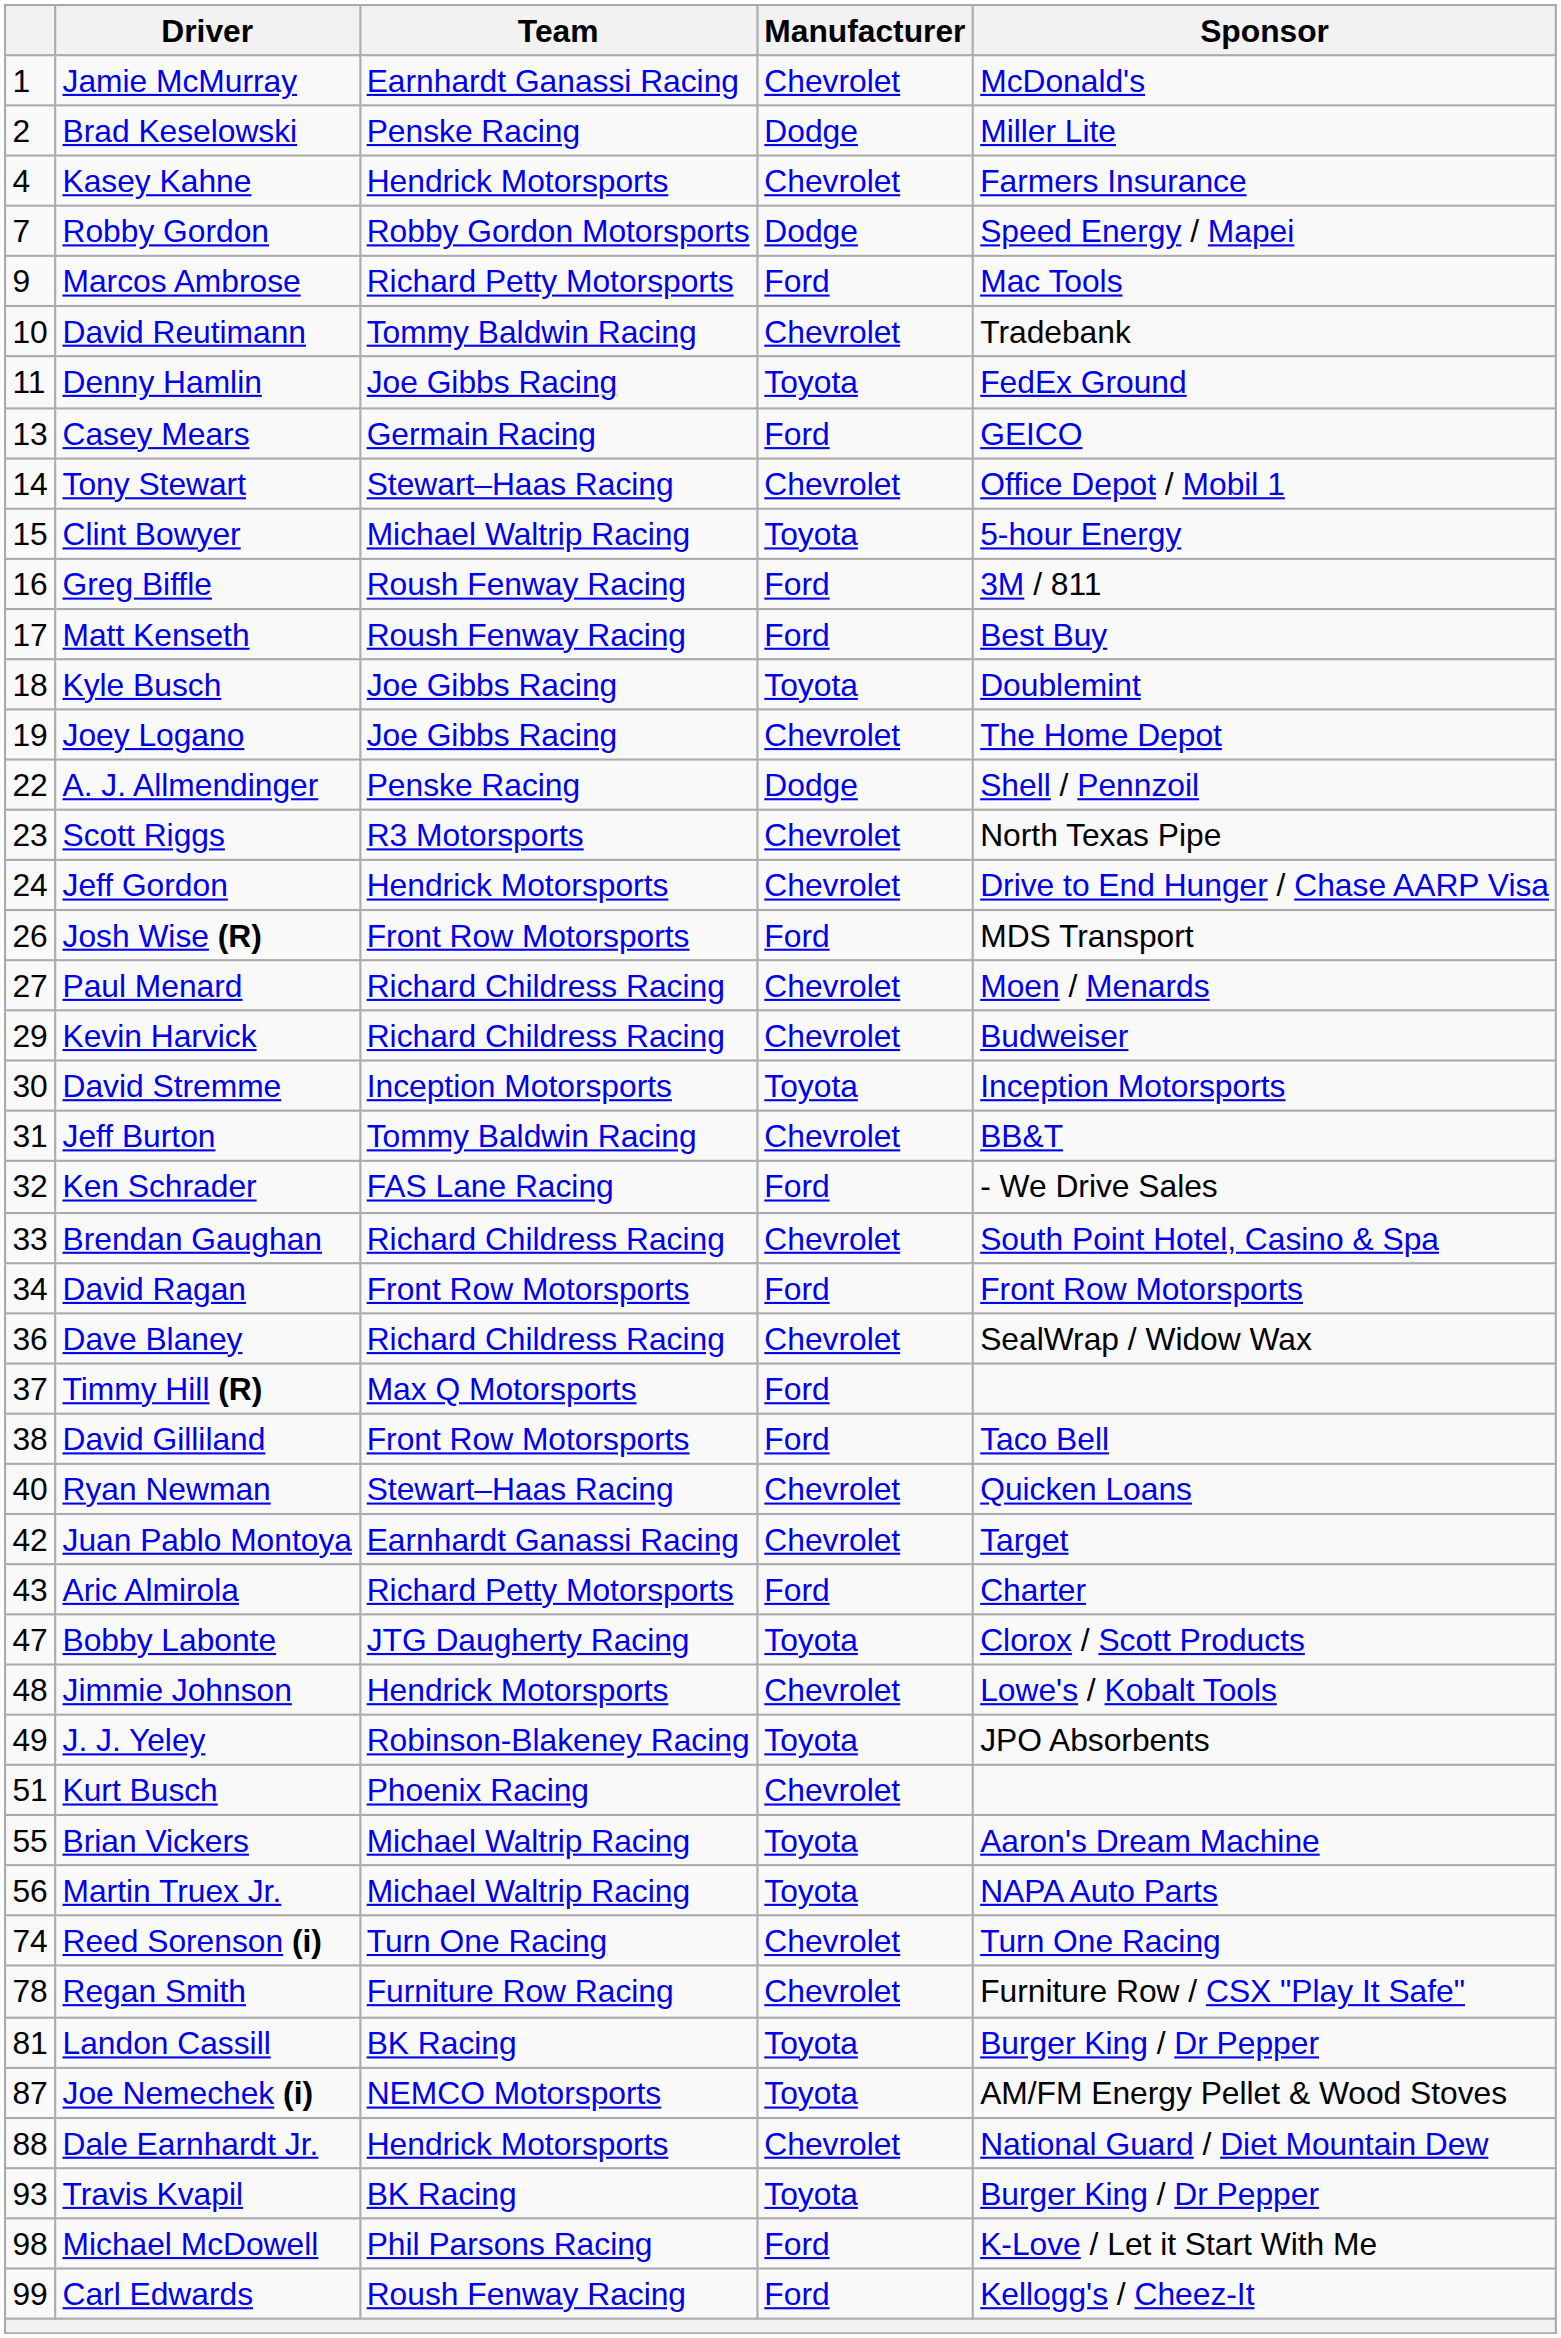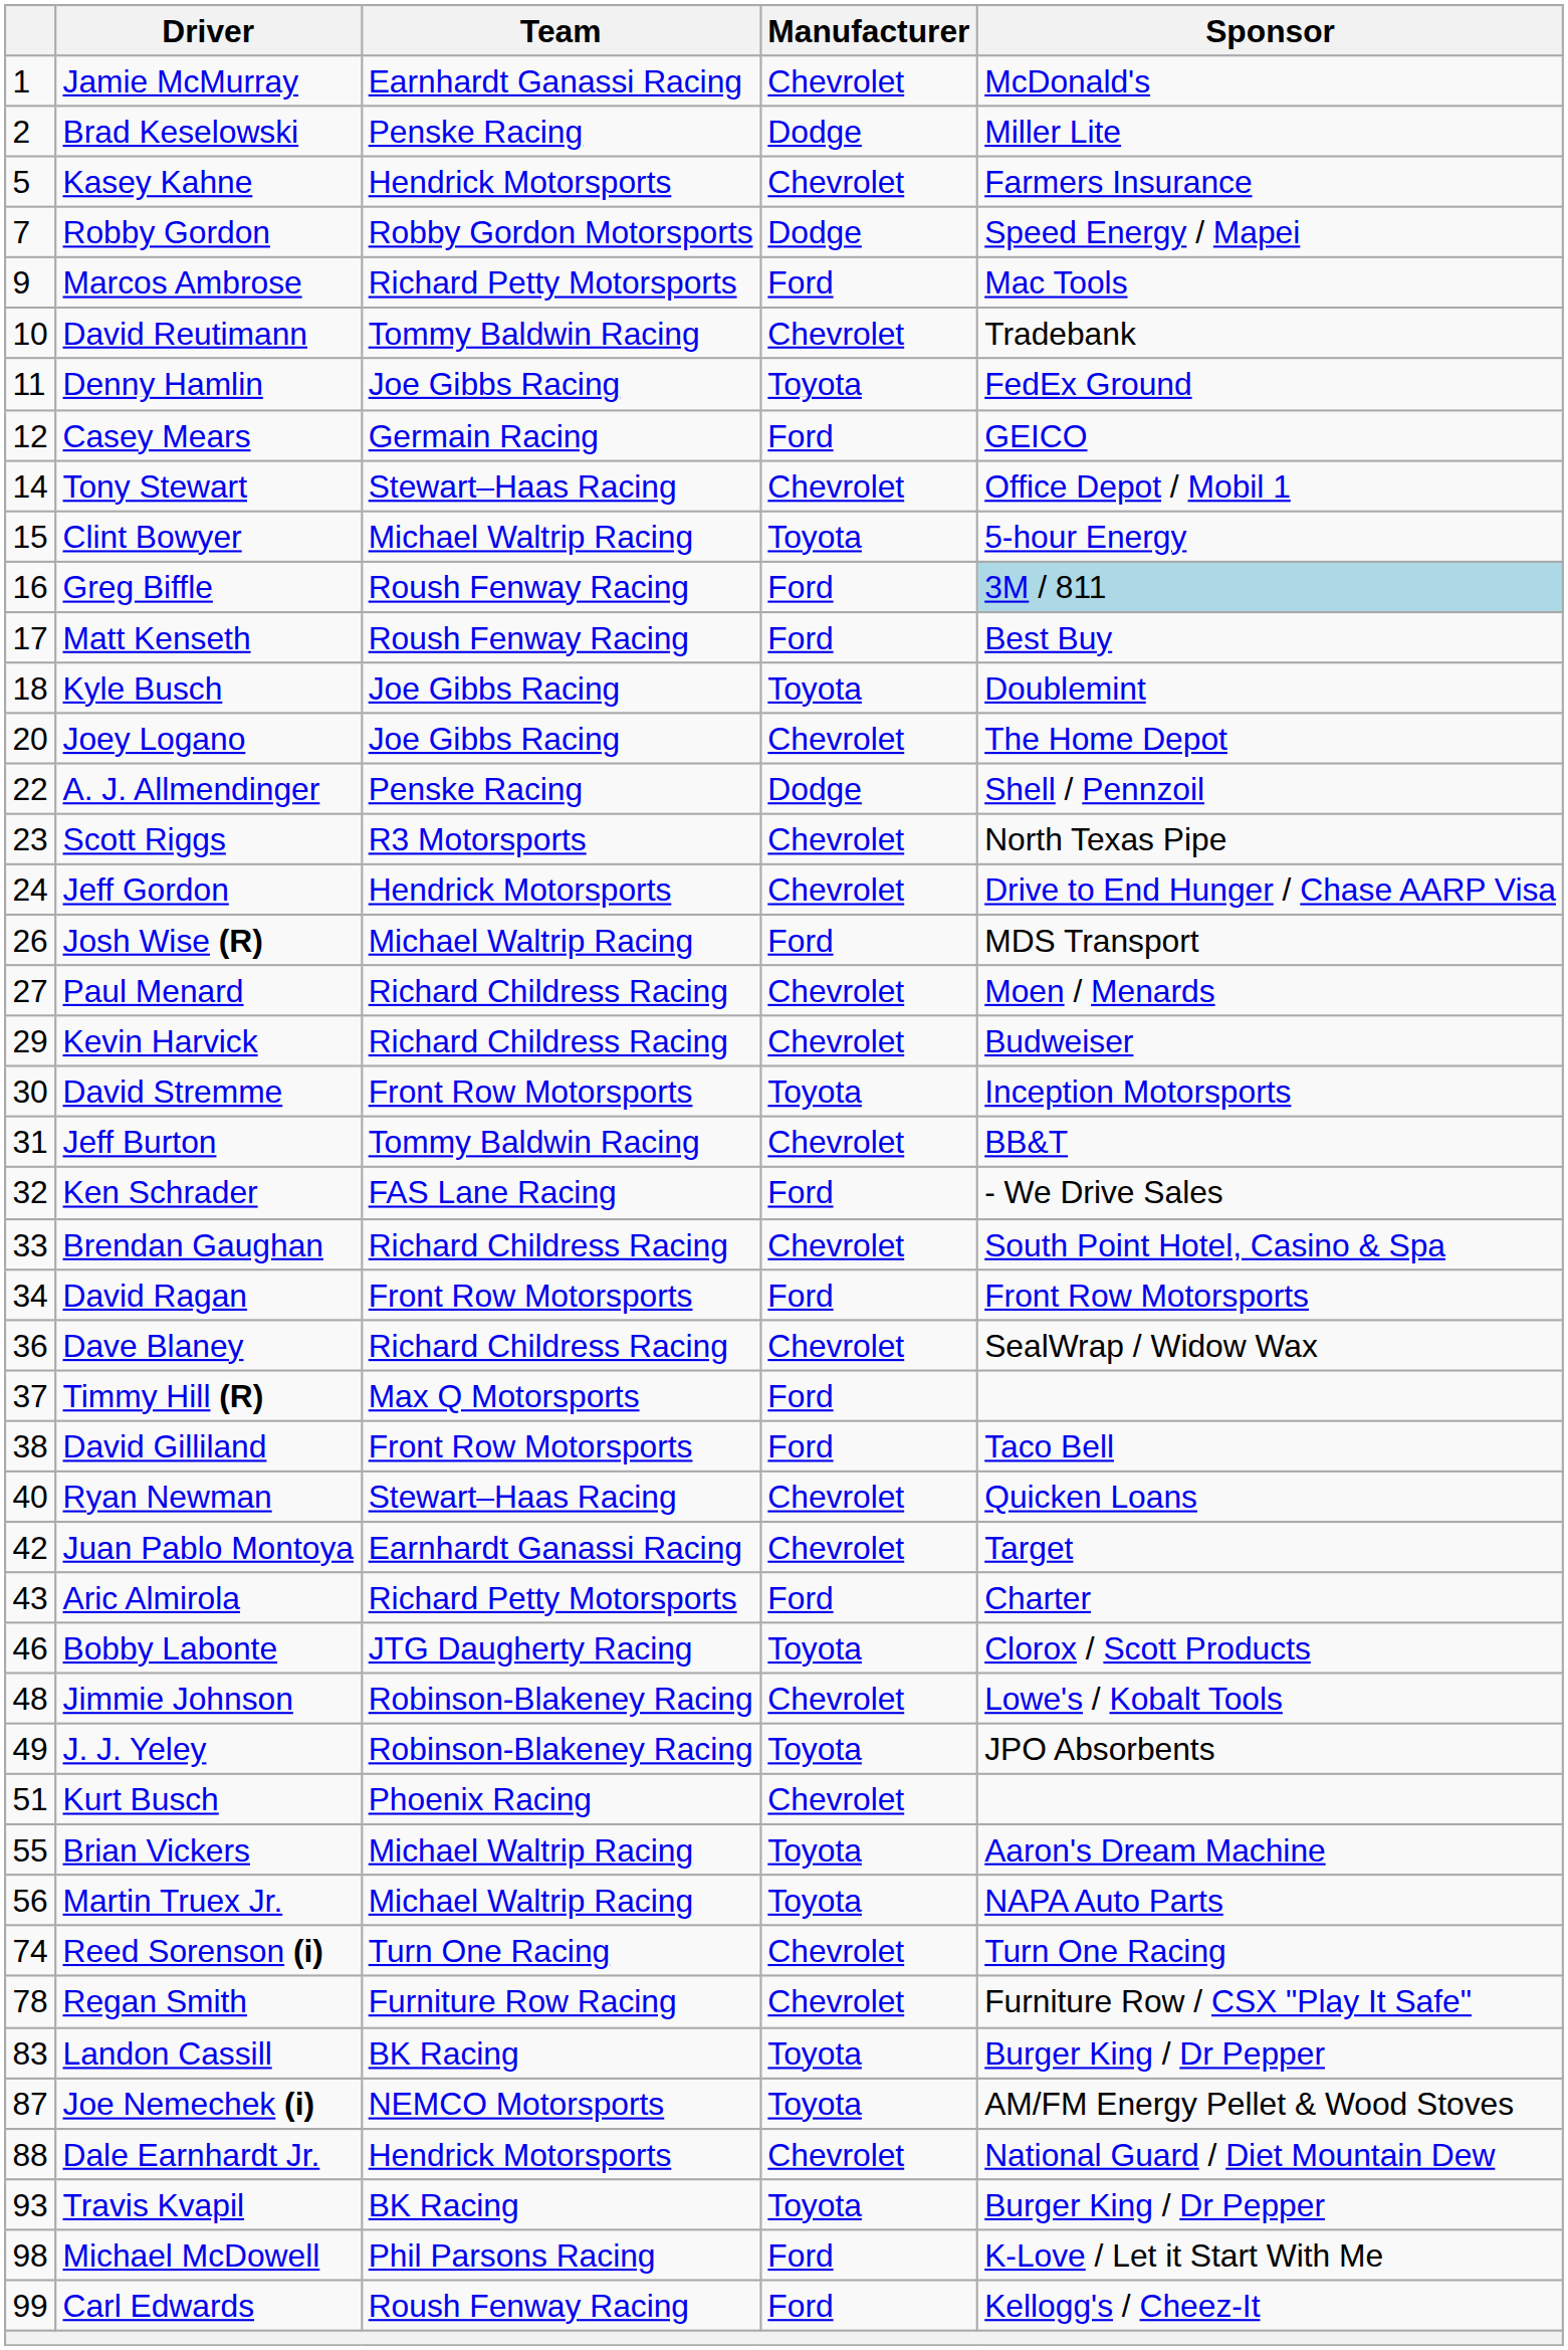 <table class="wikitable" style="font-size:95%">
 <tr>
 <th></th>
 <th>Driver</th>
 <th>Team</th>
 <th>Manufacturer</th>
 <th>Sponsor</th>
 </tr>
 <tr>
 <td>1</td>
 <td><a href='#'>Jamie McMurray</a></td>
 <td><a href='#'>Earnhardt Ganassi Racing</a></td>
 <td><a href='#'>Chevrolet</a></td>
 <td><a href='#'>McDonald's</a></td>
 </tr>
 <tr>
 <td>2</td>
 <td><a href='#'>Brad Keselowski</a></td>
 <td><a href='#'>Penske Racing</a></td>
 <td><a href='#'>Dodge</a></td>
 <td><a href='#'>Miller Lite</a></td>
 </tr>
 <tr>
-<td>4</td>
+<td>5</td>
 <td><a href='#'>Kasey Kahne</a></td>
 <td><a href='#'>Hendrick Motorsports</a></td>
 <td><a href='#'>Chevrolet</a></td>
 <td><a href='#'>Farmers Insurance</a></td>
 </tr>
 <tr>
 <td>7</td>
 <td><a href='#'>Robby Gordon</a></td>
 <td><a href='#'>Robby Gordon Motorsports</a></td>
 <td><a href='#'>Dodge</a></td>
 <td><a href='#'>Speed Energy</a> / <a href='#'>Mapei</a></td>
 </tr>
 <tr>
 <td>9</td>
 <td><a href='#'>Marcos Ambrose</a></td>
 <td><a href='#'>Richard Petty Motorsports</a></td>
 <td><a href='#'>Ford</a></td>
 <td><a href='#'>Mac Tools</a></td>
 </tr>
 <tr>
 <td>10</td>
 <td><a href='#'>David Reutimann</a></td>
 <td><a href='#'>Tommy Baldwin Racing</a></td>
 <td><a href='#'>Chevrolet</a></td>
 <td>Tradebank</td>
 </tr>
 <tr>
 <td>11</td>
 <td><a href='#'>Denny Hamlin</a></td>
 <td><a href='#'>Joe Gibbs Racing</a></td>
 <td><a href='#'>Toyota</a></td>
 <td><a href='#'>FedEx Ground</a></td>
 </tr>
 <tr>
-<td>13</td>
+<td>12</td>
 <td><a href='#'>Casey Mears</a></td>
 <td><a href='#'>Germain Racing</a></td>
 <td><a href='#'>Ford</a></td>
 <td><a href='#'>GEICO</a></td>
 </tr>
 <tr>
 <td>14</td>
 <td><a href='#'>Tony Stewart</a></td>
 <td><a href='#'>Stewart–Haas Racing</a></td>
 <td><a href='#'>Chevrolet</a></td>
 <td><a href='#'>Office Depot</a> / <a href='#'>Mobil 1</a></td>
 </tr>
 <tr>
 <td>15</td>
 <td><a href='#'>Clint Bowyer</a></td>
 <td><a href='#'>Michael Waltrip Racing</a></td>
 <td><a href='#'>Toyota</a></td>
 <td><a href='#'>5-hour Energy</a></td>
 </tr>
 <tr>
 <td>16</td>
 <td><a href='#'>Greg Biffle</a></td>
 <td><a href='#'>Roush Fenway Racing</a></td>
 <td><a href='#'>Ford</a></td>
-<td><a href='#'>3M</a> / 811</td>
+<td style="background: lightblue;"><a href='#'>3M</a> / 811</td>
 </tr>
 <tr>
 <td>17</td>
 <td><a href='#'>Matt Kenseth</a></td>
 <td><a href='#'>Roush Fenway Racing</a></td>
 <td><a href='#'>Ford</a></td>
 <td><a href='#'>Best Buy</a></td>
 </tr>
 <tr>
 <td>18</td>
 <td><a href='#'>Kyle Busch</a></td>
 <td><a href='#'>Joe Gibbs Racing</a></td>
 <td><a href='#'>Toyota</a></td>
 <td><a href='#'>Doublemint</a></td>
 </tr>
 <tr>
-<td>19</td>
+<td>20</td>
 <td><a href='#'>Joey Logano</a></td>
 <td><a href='#'>Joe Gibbs Racing</a></td>
 <td><a href='#'>Chevrolet</a></td>
 <td><a href='#'>The Home Depot</a></td>
 </tr>
 <tr>
 <td>22</td>
 <td><a href='#'>A. J. Allmendinger</a></td>
 <td><a href='#'>Penske Racing</a></td>
 <td><a href='#'>Dodge</a></td>
 <td><a href='#'>Shell</a> / <a href='#'>Pennzoil</a></td>
 </tr>
 <tr>
 <td>23</td>
 <td><a href='#'>Scott Riggs</a></td>
 <td><a href='#'>R3 Motorsports</a></td>
 <td><a href='#'>Chevrolet</a></td>
 <td>North Texas Pipe</td>
 </tr>
 <tr>
 <td>24</td>
 <td><a href='#'>Jeff Gordon</a></td>
 <td><a href='#'>Hendrick Motorsports</a></td>
 <td><a href='#'>Chevrolet</a></td>
 <td><a href='#'>Drive to End Hunger</a> / <a href='#'>Chase AARP Visa</a></td>
 </tr>
 <tr>
 <td>26</td>
 <td><a href='#'>Josh Wise</a> <strong>(R)</strong></td>
-<td><a href='#'>Front Row Motorsports</a></td>
+<td><a href='#'>Michael Waltrip Racing</a></td>
 <td><a href='#'>Ford</a></td>
 <td>MDS Transport</td>
 </tr>
 <tr>
 <td>27</td>
 <td><a href='#'>Paul Menard</a></td>
 <td><a href='#'>Richard Childress Racing</a></td>
 <td><a href='#'>Chevrolet</a></td>
 <td><a href='#'>Moen</a> / <a href='#'>Menards</a></td>
 </tr>
 <tr>
 <td>29</td>
 <td><a href='#'>Kevin Harvick</a></td>
 <td><a href='#'>Richard Childress Racing</a></td>
 <td><a href='#'>Chevrolet</a></td>
 <td><a href='#'>Budweiser</a></td>
 </tr>
 <tr>
 <td>30</td>
 <td><a href='#'>David Stremme</a></td>
-<td><a href='#'>Inception Motorsports</a></td>
+<td><a href='#'>Front Row Motorsports</a></td>
 <td><a href='#'>Toyota</a></td>
 <td><a href='#'>Inception Motorsports</a></td>
 </tr>
 <tr>
 <td>31</td>
 <td><a href='#'>Jeff Burton</a></td>
 <td><a href='#'>Tommy Baldwin Racing</a></td>
 <td><a href='#'>Chevrolet</a></td>
 <td><a href='#'>BB&T</a></td>
 </tr>
 <tr>
 <td>32</td>
 <td><a href='#'>Ken Schrader</a></td>
 <td><a href='#'>FAS Lane Racing</a></td>
 <td><a href='#'>Ford</a></td>
 <td> - We Drive Sales</td>
 </tr>
 <tr>
 <td>33</td>
 <td><a href='#'>Brendan Gaughan</a></td>
 <td><a href='#'>Richard Childress Racing</a></td>
 <td><a href='#'>Chevrolet</a></td>
 <td><a href='#'>South Point Hotel, Casino & Spa</a></td>
 </tr>
 <tr>
 <td>34</td>
 <td><a href='#'>David Ragan</a></td>
 <td><a href='#'>Front Row Motorsports</a></td>
 <td><a href='#'>Ford</a></td>
 <td><a href='#'>Front Row Motorsports</a></td>
 </tr>
 <tr>
 <td>36</td>
 <td><a href='#'>Dave Blaney</a></td>
 <td><a href='#'>Richard Childress Racing</a></td>
 <td><a href='#'>Chevrolet</a></td>
 <td>SealWrap / Widow Wax</td>
 </tr>
 <tr>
 <td>37</td>
 <td><a href='#'>Timmy Hill</a> <strong>(R)</strong></td>
 <td><a href='#'>Max Q Motorsports</a></td>
 <td><a href='#'>Ford</a></td>
 <td></td>
 </tr>
 <tr>
 <td>38</td>
 <td><a href='#'>David Gilliland</a></td>
 <td><a href='#'>Front Row Motorsports</a></td>
 <td><a href='#'>Ford</a></td>
 <td><a href='#'>Taco Bell</a></td>
 </tr>
 <tr>
 <td>40</td>
 <td><a href='#'>Ryan Newman</a></td>
 <td><a href='#'>Stewart–Haas Racing</a></td>
 <td><a href='#'>Chevrolet</a></td>
 <td><a href='#'>Quicken Loans</a></td>
 </tr>
 <tr>
 <td>42</td>
 <td><a href='#'>Juan Pablo Montoya</a></td>
 <td><a href='#'>Earnhardt Ganassi Racing</a></td>
 <td><a href='#'>Chevrolet</a></td>
 <td><a href='#'>Target</a></td>
 </tr>
 <tr>
 <td>43</td>
 <td><a href='#'>Aric Almirola</a></td>
 <td><a href='#'>Richard Petty Motorsports</a></td>
 <td><a href='#'>Ford</a></td>
 <td><a href='#'>Charter</a></td>
 </tr>
 <tr>
-<td>47</td>
+<td>46</td>
 <td><a href='#'>Bobby Labonte</a></td>
 <td><a href='#'>JTG Daugherty Racing</a></td>
 <td><a href='#'>Toyota</a></td>
 <td><a href='#'>Clorox</a> / <a href='#'>Scott Products</a></td>
 </tr>
 <tr>
 <td>48</td>
 <td><a href='#'>Jimmie Johnson</a></td>
-<td><a href='#'>Hendrick Motorsports</a></td>
+<td><a href='#'>Robinson-Blakeney Racing</a></td>
 <td><a href='#'>Chevrolet</a></td>
 <td><a href='#'>Lowe's</a> / <a href='#'>Kobalt Tools</a></td>
 </tr>
 <tr>
 <td>49</td>
 <td><a href='#'>J. J. Yeley</a></td>
 <td><a href='#'>Robinson-Blakeney Racing</a></td>
 <td><a href='#'>Toyota</a></td>
 <td>JPO Absorbents</td>
 </tr>
 <tr>
 <td>51</td>
 <td><a href='#'>Kurt Busch</a></td>
 <td><a href='#'>Phoenix Racing</a></td>
 <td><a href='#'>Chevrolet</a></td>
 <td></td>
 </tr>
 <tr>
 <td>55</td>
 <td><a href='#'>Brian Vickers</a></td>
 <td><a href='#'>Michael Waltrip Racing</a></td>
 <td><a href='#'>Toyota</a></td>
 <td><a href='#'>Aaron's Dream Machine</a></td>
 </tr>
 <tr>
 <td>56</td>
 <td><a href='#'>Martin Truex Jr.</a></td>
 <td><a href='#'>Michael Waltrip Racing</a></td>
 <td><a href='#'>Toyota</a></td>
 <td><a href='#'>NAPA Auto Parts</a></td>
 </tr>
 <tr>
 <td>74</td>
 <td><a href='#'>Reed Sorenson</a> <strong>(i)</strong></td>
 <td><a href='#'>Turn One Racing</a></td>
 <td><a href='#'>Chevrolet</a></td>
 <td><a href='#'>Turn One Racing</a></td>
 </tr>
 <tr>
 <td>78</td>
 <td><a href='#'>Regan Smith</a></td>
 <td><a href='#'>Furniture Row Racing</a></td>
 <td><a href='#'>Chevrolet</a></td>
 <td>Furniture Row / <a href='#'>CSX "Play It Safe"</a></td>
 </tr>
 <tr>
-<td>81</td>
+<td>83</td>
 <td><a href='#'>Landon Cassill</a></td>
 <td><a href='#'>BK Racing</a></td>
 <td><a href='#'>Toyota</a></td>
 <td><a href='#'>Burger King</a> / <a href='#'>Dr Pepper</a></td>
 </tr>
 <tr>
 <td>87</td>
 <td><a href='#'>Joe Nemechek</a> <strong>(i)</strong></td>
 <td><a href='#'>NEMCO Motorsports</a></td>
 <td><a href='#'>Toyota</a></td>
 <td>AM/FM Energy Pellet & Wood Stoves</td>
 </tr>
 <tr>
 <td>88</td>
 <td><a href='#'>Dale Earnhardt Jr.</a></td>
 <td><a href='#'>Hendrick Motorsports</a></td>
 <td><a href='#'>Chevrolet</a></td>
 <td><a href='#'>National Guard</a> / <a href='#'>Diet Mountain Dew</a></td>
 </tr>
 <tr>
 <td>93</td>
 <td><a href='#'>Travis Kvapil</a></td>
 <td><a href='#'>BK Racing</a></td>
 <td><a href='#'>Toyota</a></td>
 <td><a href='#'>Burger King</a> / <a href='#'>Dr Pepper</a></td>
 </tr>
 <tr>
 <td>98</td>
 <td><a href='#'>Michael McDowell</a></td>
 <td><a href='#'>Phil Parsons Racing</a></td>
 <td><a href='#'>Ford</a></td>
 <td><a href='#'>K-Love</a> / Let it Start With Me</td>
 </tr>
 <tr>
 <td>99</td>
 <td><a href='#'>Carl Edwards</a></td>
 <td><a href='#'>Roush Fenway Racing</a></td>
 <td><a href='#'>Ford</a></td>
 <td><a href='#'>Kellogg's</a> / <a href='#'>Cheez-It</a></td>
 </tr>
 <tr>
 <th colspan="5"></th>
 </tr>
 </table>
